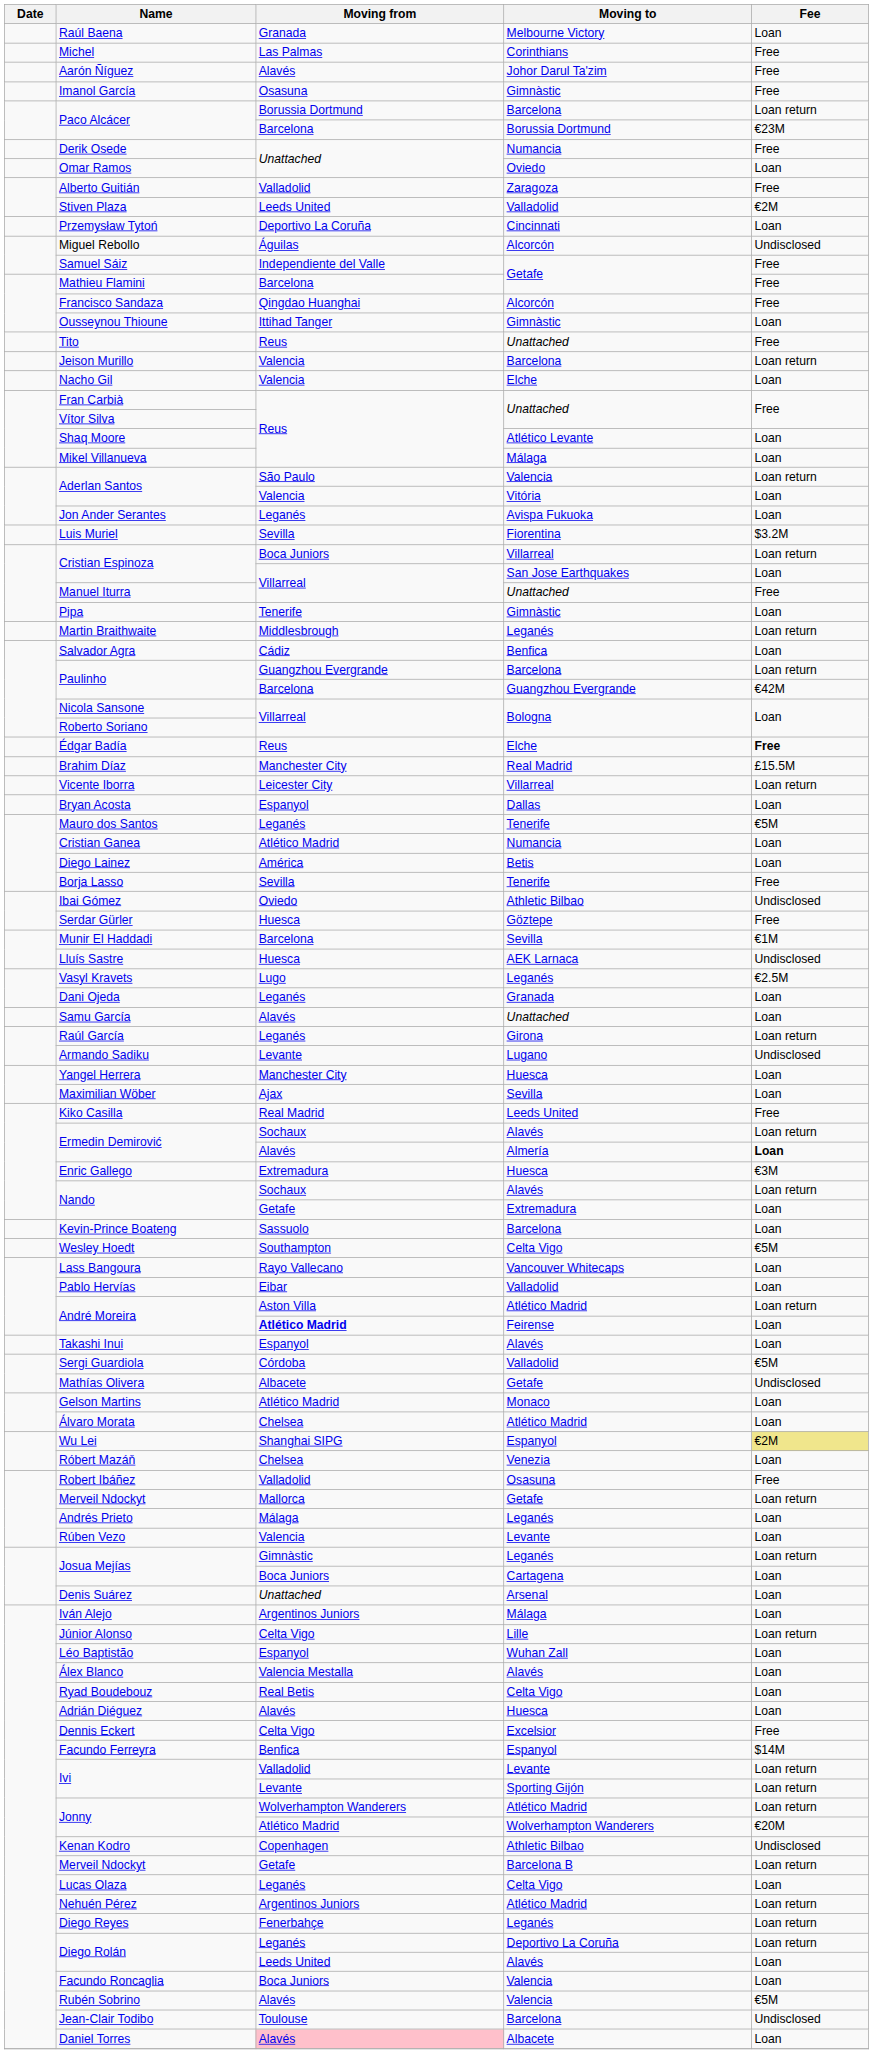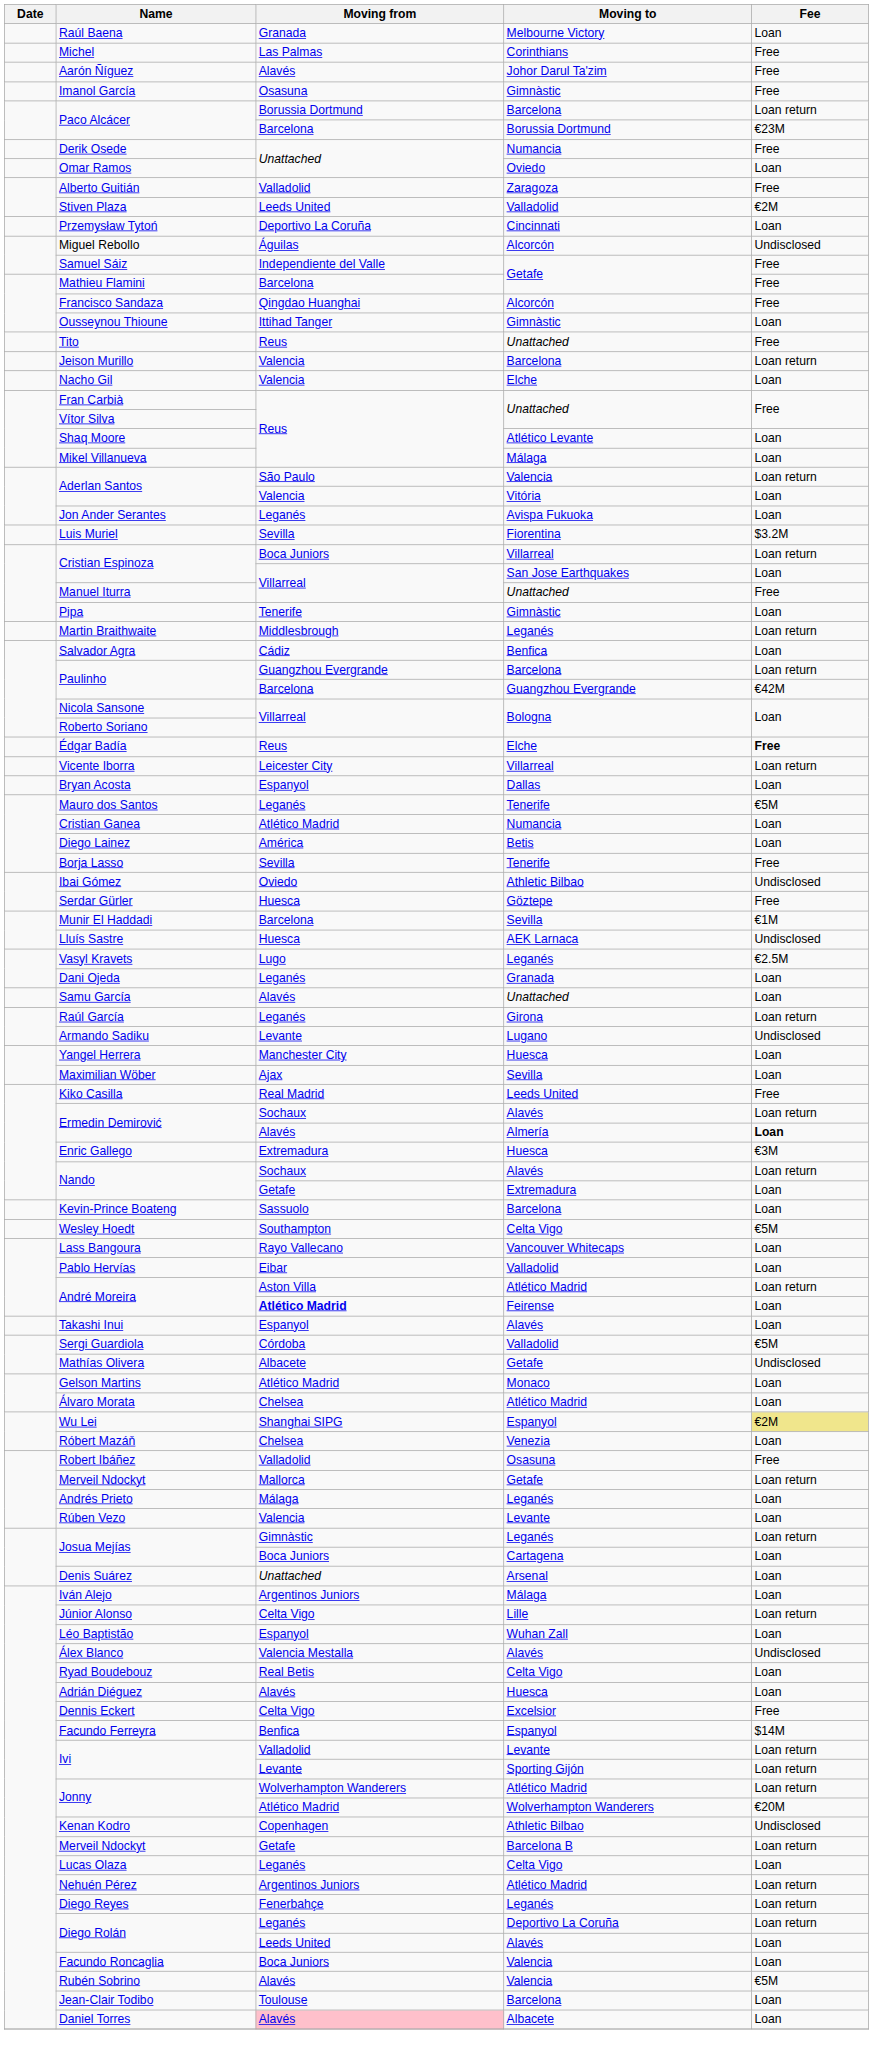 <table class="wikitable sortable" width=90%>
 <tr>
 <th>Date</th>
 <th>Name</th>
 <th>Moving from</th>
 <th>Moving to</th>
 <th>Fee</th>
 </tr>
 <tr>
 <td></td>
 <td> <a href='#'>Raúl Baena</a></td>
 <td> <a href='#'>Granada</a></td>
 <td> <a href='#'>Melbourne Victory</a></td>
 <td>Loan</td>
 </tr>
 <tr>
 <td></td>
 <td> <a href='#'>Michel</a></td>
 <td> <a href='#'>Las Palmas</a></td>
 <td> <a href='#'>Corinthians</a></td>
 <td>Free</td>
 </tr>
 <tr>
 <td></td>
 <td> <a href='#'>Aarón Ñíguez</a></td>
 <td> <a href='#'>Alavés</a></td>
 <td> <a href='#'>Johor Darul Ta'zim</a></td>
 <td>Free</td>
 </tr>
 <tr>
 <td></td>
 <td> <a href='#'>Imanol García</a></td>
 <td> <a href='#'>Osasuna</a></td>
 <td> <a href='#'>Gimnàstic</a></td>
 <td>Free</td>
 </tr>
 <tr>
 <td rowspan=2></td>
 <td rowspan=2> <a href='#'>Paco Alcácer</a></td>
 <td> <a href='#'>Borussia Dortmund</a></td>
 <td> <a href='#'>Barcelona</a></td>
 <td>Loan return</td>
 </tr>
 <tr>
 <td> <a href='#'>Barcelona</a></td>
 <td> <a href='#'>Borussia Dortmund</a></td>
 <td>€23M</td>
 </tr>
 <tr>
 <td></td>
 <td> <a href='#'>Derik Osede</a></td>
 <td rowspan="2"><em>Unattached</em></td>
 <td> <a href='#'>Numancia</a></td>
 <td>Free</td>
 </tr>
 <tr>
 <td></td>
 <td> <a href='#'>Omar Ramos</a></td>
 <td> <a href='#'>Oviedo</a></td>
 <td>Loan</td>
 </tr>
 <tr>
 <td rowspan=2></td>
 <td> <a href='#'>Alberto Guitián</a></td>
 <td> <a href='#'>Valladolid</a></td>
 <td> <a href='#'>Zaragoza</a></td>
 <td>Free</td>
 </tr>
 <tr>
 <td> <a href='#'>Stiven Plaza</a></td>
 <td> <a href='#'>Leeds United</a></td>
 <td> <a href='#'>Valladolid</a></td>
 <td>€2M</td>
 </tr>
 <tr>
 <td></td>
 <td> <a href='#'>Przemysław Tytoń</a></td>
 <td> <a href='#'>Deportivo La Coruña</a></td>
 <td> <a href='#'>Cincinnati</a></td>
 <td>Loan</td>
 </tr>
 <tr>
 <td rowspan=2></td>
 <td> Miguel Rebollo</td>
 <td> <a href='#'>Águilas</a></td>
 <td> <a href='#'>Alcorcón</a></td>
 <td>Undisclosed</td>
 </tr>
 <tr>
 <td> <a href='#'>Samuel Sáiz</a></td>
 <td> <a href='#'>Independiente del Valle</a></td>
 <td rowspan=2> <a href='#'>Getafe</a></td>
 <td>Free</td>
 </tr>
 <tr>
 <td rowspan=3></td>
 <td> <a href='#'>Mathieu Flamini</a></td>
 <td> <a href='#'>Barcelona</a></td>
 <td>Free</td>
 </tr>
 <tr>
 <td> <a href='#'>Francisco Sandaza</a></td>
 <td> <a href='#'>Qingdao Huanghai</a></td>
 <td> <a href='#'>Alcorcón</a></td>
 <td>Free</td>
 </tr>
 <tr>
 <td> <a href='#'>Ousseynou Thioune</a></td>
 <td> <a href='#'>Ittihad Tanger</a></td>
 <td> <a href='#'>Gimnàstic</a></td>
 <td>Loan</td>
 </tr>
 <tr>
 <td></td>
 <td> <a href='#'>Tito</a></td>
 <td> <a href='#'>Reus</a></td>
 <td><em>Unattached</em></td>
 <td>Free</td>
 </tr>
 <tr>
 <td></td>
 <td> <a href='#'>Jeison Murillo</a></td>
 <td> <a href='#'>Valencia</a></td>
 <td> <a href='#'>Barcelona</a></td>
 <td>Loan return</td>
 </tr>
 <tr>
 <td></td>
 <td> <a href='#'>Nacho Gil</a></td>
 <td> <a href='#'>Valencia</a></td>
 <td> <a href='#'>Elche</a></td>
 <td>Loan</td>
 </tr>
 <tr>
 <td rowspan=4></td>
 <td> <a href='#'>Fran Carbià</a></td>
 <td rowspan=4> <a href='#'>Reus</a></td>
 <td rowspan=2><em>Unattached</em></td>
 <td rowspan=2>Free</td>
 </tr>
 <tr>
 <td> <a href='#'>Vítor Silva</a></td>
 </tr>
 <tr>
 <td> <a href='#'>Shaq Moore</a></td>
 <td> <a href='#'>Atlético Levante</a></td>
 <td>Loan</td>
 </tr>
 <tr>
 <td> <a href='#'>Mikel Villanueva</a></td>
 <td> <a href='#'>Málaga</a></td>
 <td>Loan</td>
 </tr>
 <tr>
 <td rowspan=3></td>
 <td rowspan=2> <a href='#'>Aderlan Santos</a></td>
 <td> <a href='#'>São Paulo</a></td>
 <td> <a href='#'>Valencia</a></td>
 <td>Loan return</td>
 </tr>
 <tr>
 <td> <a href='#'>Valencia</a></td>
 <td> <a href='#'>Vitória</a></td>
 <td>Loan</td>
 </tr>
 <tr>
 <td> <a href='#'>Jon Ander Serantes</a></td>
 <td> <a href='#'>Leganés</a></td>
 <td> <a href='#'>Avispa Fukuoka</a></td>
 <td>Loan</td>
 </tr>
 <tr>
 <td></td>
 <td> <a href='#'>Luis Muriel</a></td>
 <td> <a href='#'>Sevilla</a></td>
 <td> <a href='#'>Fiorentina</a></td>
 <td>$3.2M</td>
 </tr>
 <tr>
 <td rowspan=4></td>
 <td rowspan=2> <a href='#'>Cristian Espinoza</a></td>
 <td> <a href='#'>Boca Juniors</a></td>
 <td> <a href='#'>Villarreal</a></td>
 <td>Loan return</td>
 </tr>
 <tr>
 <td rowspan=2> <a href='#'>Villarreal</a></td>
 <td> <a href='#'>San Jose Earthquakes</a></td>
 <td>Loan</td>
 </tr>
 <tr>
 <td> <a href='#'>Manuel Iturra</a></td>
 <td><em>Unattached</em></td>
 <td>Free</td>
 </tr>
 <tr>
 <td> <a href='#'>Pipa</a></td>
 <td> <a href='#'>Tenerife</a></td>
 <td> <a href='#'>Gimnàstic</a></td>
 <td>Loan</td>
 </tr>
 <tr>
 <td></td>
 <td> <a href='#'>Martin Braithwaite</a></td>
 <td> <a href='#'>Middlesbrough</a></td>
 <td> <a href='#'>Leganés</a></td>
 <td>Loan return</td>
 </tr>
 <tr>
 <td rowspan=5></td>
 <td> <a href='#'>Salvador Agra</a></td>
 <td> <a href='#'>Cádiz</a></td>
 <td> <a href='#'>Benfica</a></td>
 <td>Loan</td>
 </tr>
 <tr>
 <td rowspan=2> <a href='#'>Paulinho</a></td>
 <td> <a href='#'>Guangzhou Evergrande</a></td>
 <td> <a href='#'>Barcelona</a></td>
 <td>Loan return</td>
 </tr>
 <tr>
 <td> <a href='#'>Barcelona</a></td>
 <td> <a href='#'>Guangzhou Evergrande</a></td>
 <td>€42M</td>
 </tr>
 <tr>
 <td> <a href='#'>Nicola Sansone</a></td>
 <td rowspan=2> <a href='#'>Villarreal</a></td>
 <td rowspan=2> <a href='#'>Bologna</a></td>
 <td rowspan=2>Loan</td>
 </tr>
 <tr>
 <td> <a href='#'>Roberto Soriano</a></td>
 </tr>
 <tr>
 <td></td>
 <td> <a href='#'>Édgar Badía</a></td>
 <td> <a href='#'>Reus</a></td>
 <td> <a href='#'>Elche</a></td>
 <td><strong>Free</strong></td>
-</tr>
-<tr>
-<td></td>
-<td> <a href='#'>Brahim Díaz</a></td>
-<td> <a href='#'>Manchester City</a></td>
-<td> <a href='#'>Real Madrid</a></td>
-<td>£15.5M</td>
 </tr>
 <tr>
 <td></td>
 <td> <a href='#'>Vicente Iborra</a></td>
 <td> <a href='#'>Leicester City</a></td>
 <td> <a href='#'>Villarreal</a></td>
 <td>Loan return</td>
 </tr>
 <tr>
 <td></td>
 <td> <a href='#'>Bryan Acosta</a></td>
 <td> <a href='#'>Espanyol</a></td>
 <td> <a href='#'>Dallas</a></td>
 <td>Loan</td>
 </tr>
 <tr>
 <td rowspan=4></td>
 <td> <a href='#'>Mauro dos Santos</a></td>
 <td> <a href='#'>Leganés</a></td>
 <td> <a href='#'>Tenerife</a></td>
 <td>€5M</td>
 </tr>
 <tr>
 <td> <a href='#'>Cristian Ganea</a></td>
 <td> <a href='#'>Atlético Madrid</a></td>
 <td> <a href='#'>Numancia</a></td>
 <td>Loan</td>
 </tr>
 <tr>
 <td> <a href='#'>Diego Lainez</a></td>
 <td> <a href='#'>América</a></td>
 <td> <a href='#'>Betis</a></td>
 <td>Loan</td>
 </tr>
 <tr>
 <td> <a href='#'>Borja Lasso</a></td>
 <td> <a href='#'>Sevilla</a></td>
 <td> <a href='#'>Tenerife</a></td>
 <td>Free</td>
 </tr>
 <tr>
 <td rowspan=2></td>
 <td> <a href='#'>Ibai Gómez</a></td>
 <td> <a href='#'>Oviedo</a></td>
 <td> <a href='#'>Athletic Bilbao</a></td>
 <td>Undisclosed</td>
 </tr>
 <tr>
 <td> <a href='#'>Serdar Gürler</a></td>
 <td> <a href='#'>Huesca</a></td>
 <td> <a href='#'>Göztepe</a></td>
 <td>Free</td>
 </tr>
 <tr>
 <td rowspan=2></td>
 <td> <a href='#'>Munir El Haddadi</a></td>
 <td> <a href='#'>Barcelona</a></td>
 <td> <a href='#'>Sevilla</a></td>
 <td>€1M</td>
 </tr>
 <tr>
 <td> <a href='#'>Lluís Sastre</a></td>
 <td> <a href='#'>Huesca</a></td>
 <td> <a href='#'>AEK Larnaca</a></td>
 <td>Undisclosed</td>
 </tr>
 <tr>
 <td rowspan=2></td>
 <td> <a href='#'>Vasyl Kravets</a></td>
 <td> <a href='#'>Lugo</a></td>
 <td> <a href='#'>Leganés</a></td>
 <td>€2.5M</td>
 </tr>
 <tr>
 <td> <a href='#'>Dani Ojeda</a></td>
 <td> <a href='#'>Leganés</a></td>
 <td> <a href='#'>Granada</a></td>
 <td>Loan</td>
 </tr>
 <tr>
 <td></td>
 <td> <a href='#'>Samu García</a></td>
 <td> <a href='#'>Alavés</a></td>
 <td><em>Unattached</em></td>
 <td>Loan</td>
 </tr>
 <tr>
 <td rowspan=2></td>
 <td> <a href='#'>Raúl García</a></td>
 <td> <a href='#'>Leganés</a></td>
 <td> <a href='#'>Girona</a></td>
 <td>Loan return</td>
 </tr>
 <tr>
 <td> <a href='#'>Armando Sadiku</a></td>
 <td> <a href='#'>Levante</a></td>
 <td> <a href='#'>Lugano</a></td>
 <td>Undisclosed</td>
 </tr>
 <tr>
 <td rowspan=2></td>
 <td> <a href='#'>Yangel Herrera</a></td>
 <td> <a href='#'>Manchester City</a></td>
 <td> <a href='#'>Huesca</a></td>
 <td>Loan</td>
 </tr>
 <tr>
 <td> <a href='#'>Maximilian Wöber</a></td>
 <td> <a href='#'>Ajax</a></td>
 <td> <a href='#'>Sevilla</a></td>
 <td>Loan</td>
 </tr>
 <tr>
 <td rowspan=6></td>
 <td> <a href='#'>Kiko Casilla</a></td>
 <td> <a href='#'>Real Madrid</a></td>
 <td> <a href='#'>Leeds United</a></td>
 <td>Free</td>
 </tr>
 <tr>
 <td rowspan=2> <a href='#'>Ermedin Demirović</a></td>
 <td> <a href='#'>Sochaux</a></td>
 <td> <a href='#'>Alavés</a></td>
 <td>Loan return</td>
 </tr>
 <tr>
 <td> <a href='#'>Alavés</a></td>
 <td> <a href='#'>Almería</a></td>
 <td><strong>Loan</strong></td>
 </tr>
 <tr>
 <td> <a href='#'>Enric Gallego</a></td>
 <td> <a href='#'>Extremadura</a></td>
 <td> <a href='#'>Huesca</a></td>
 <td>€3M</td>
 </tr>
 <tr>
 <td rowspan=2> <a href='#'>Nando</a></td>
 <td> <a href='#'>Sochaux</a></td>
 <td> <a href='#'>Alavés</a></td>
 <td>Loan return</td>
 </tr>
 <tr>
 <td> <a href='#'>Getafe</a></td>
 <td> <a href='#'>Extremadura</a></td>
 <td>Loan</td>
 </tr>
 <tr>
 <td></td>
 <td> <a href='#'>Kevin-Prince Boateng</a></td>
 <td> <a href='#'>Sassuolo</a></td>
 <td> <a href='#'>Barcelona</a></td>
 <td>Loan</td>
 </tr>
 <tr>
 <td></td>
 <td> <a href='#'>Wesley Hoedt</a></td>
 <td> <a href='#'>Southampton</a></td>
 <td> <a href='#'>Celta Vigo</a></td>
 <td>€5M</td>
 </tr>
 <tr>
 <td rowspan=4></td>
 <td> <a href='#'>Lass Bangoura</a></td>
 <td> <a href='#'>Rayo Vallecano</a></td>
 <td> <a href='#'>Vancouver Whitecaps</a></td>
 <td>Loan</td>
 </tr>
 <tr>
 <td> <a href='#'>Pablo Hervías</a></td>
 <td> <a href='#'>Eibar</a></td>
 <td> <a href='#'>Valladolid</a></td>
 <td>Loan</td>
 </tr>
 <tr>
 <td rowspan=2> <a href='#'>André Moreira</a></td>
 <td> <a href='#'>Aston Villa</a></td>
 <td> <a href='#'>Atlético Madrid</a></td>
 <td>Loan return</td>
 </tr>
 <tr>
 <td><strong> <a href='#'>Atlético Madrid</a></strong></td>
 <td> <a href='#'>Feirense</a></td>
 <td>Loan</td>
 </tr>
 <tr>
 <td></td>
 <td> <a href='#'>Takashi Inui</a></td>
 <td> <a href='#'>Espanyol</a></td>
 <td> <a href='#'>Alavés</a></td>
 <td>Loan</td>
 </tr>
 <tr>
 <td rowspan=2></td>
 <td> <a href='#'>Sergi Guardiola</a></td>
 <td> <a href='#'>Córdoba</a></td>
 <td> <a href='#'>Valladolid</a></td>
 <td>€5M</td>
 </tr>
 <tr>
 <td> <a href='#'>Mathías Olivera</a></td>
 <td> <a href='#'>Albacete</a></td>
 <td> <a href='#'>Getafe</a></td>
 <td>Undisclosed</td>
 </tr>
 <tr>
 <td rowspan=2></td>
 <td> <a href='#'>Gelson Martins</a></td>
 <td> <a href='#'>Atlético Madrid</a></td>
 <td> <a href='#'>Monaco</a></td>
 <td>Loan</td>
 </tr>
 <tr>
 <td> <a href='#'>Álvaro Morata</a></td>
 <td> <a href='#'>Chelsea</a></td>
 <td> <a href='#'>Atlético Madrid</a></td>
 <td>Loan</td>
 </tr>
 <tr>
 <td rowspan=2></td>
 <td> <a href='#'>Wu Lei</a></td>
 <td> <a href='#'>Shanghai SIPG</a></td>
 <td> <a href='#'>Espanyol</a></td>
 <td style="background: khaki;">€2M</td>
 </tr>
 <tr>
 <td> <a href='#'>Róbert Mazáň</a></td>
 <td> <a href='#'>Chelsea</a></td>
 <td> <a href='#'>Venezia</a></td>
 <td>Loan</td>
 </tr>
 <tr>
 <td rowspan=4></td>
 <td> <a href='#'>Robert Ibáñez</a></td>
 <td> <a href='#'>Valladolid</a></td>
 <td> <a href='#'>Osasuna</a></td>
 <td>Free</td>
 </tr>
 <tr>
 <td> <a href='#'>Merveil Ndockyt</a></td>
 <td> <a href='#'>Mallorca</a></td>
 <td> <a href='#'>Getafe</a></td>
 <td>Loan return</td>
 </tr>
 <tr>
 <td> <a href='#'>Andrés Prieto</a></td>
 <td> <a href='#'>Málaga</a></td>
 <td> <a href='#'>Leganés</a></td>
 <td>Loan</td>
 </tr>
 <tr>
 <td> <a href='#'>Rúben Vezo</a></td>
 <td> <a href='#'>Valencia</a></td>
 <td> <a href='#'>Levante</a></td>
 <td>Loan</td>
 </tr>
 <tr>
 <td rowspan=3></td>
 <td rowspan=2> <a href='#'>Josua Mejías</a></td>
 <td> <a href='#'>Gimnàstic</a></td>
 <td> <a href='#'>Leganés</a></td>
 <td>Loan return</td>
 </tr>
 <tr>
 <td> <a href='#'>Boca Juniors</a></td>
 <td> <a href='#'>Cartagena</a></td>
 <td>Loan</td>
 </tr>
 <tr>
 <td> <a href='#'>Denis Suárez</a></td>
 <td><em>Unattached</em></td>
 <td> <a href='#'>Arsenal</a></td>
 <td>Loan</td>
 </tr>
 <tr>
 <td rowspan=23></td>
 <td> <a href='#'>Iván Alejo</a></td>
 <td> <a href='#'>Argentinos Juniors</a></td>
 <td> <a href='#'>Málaga</a></td>
 <td>Loan</td>
 </tr>
 <tr>
 <td> <a href='#'>Júnior Alonso</a></td>
 <td> <a href='#'>Celta Vigo</a></td>
 <td> <a href='#'>Lille</a></td>
 <td>Loan return</td>
 </tr>
 <tr>
 <td> <a href='#'>Léo Baptistão</a></td>
 <td> <a href='#'>Espanyol</a></td>
 <td> <a href='#'>Wuhan Zall</a></td>
 <td>Loan</td>
 </tr>
 <tr>
 <td> <a href='#'>Álex Blanco</a></td>
 <td> <a href='#'>Valencia Mestalla</a></td>
 <td> <a href='#'>Alavés</a></td>
-<td>Loan</td>
+<td>Undisclosed</td>
 </tr>
 <tr>
 <td> <a href='#'>Ryad Boudebouz</a></td>
 <td> <a href='#'>Real Betis</a></td>
 <td> <a href='#'>Celta Vigo</a></td>
 <td>Loan</td>
 </tr>
 <tr>
 <td> <a href='#'>Adrián Diéguez</a></td>
 <td> <a href='#'>Alavés</a></td>
 <td> <a href='#'>Huesca</a></td>
 <td>Loan</td>
 </tr>
 <tr>
 <td> <a href='#'>Dennis Eckert</a></td>
 <td> <a href='#'>Celta Vigo</a></td>
 <td> <a href='#'>Excelsior</a></td>
 <td>Free</td>
 </tr>
 <tr>
 <td> <a href='#'>Facundo Ferreyra</a></td>
 <td> <a href='#'>Benfica</a></td>
 <td> <a href='#'>Espanyol</a></td>
 <td>$14M</td>
 </tr>
 <tr>
 <td rowspan=2> <a href='#'>Ivi</a></td>
 <td> <a href='#'>Valladolid</a></td>
 <td> <a href='#'>Levante</a></td>
 <td>Loan return</td>
 </tr>
 <tr>
 <td> <a href='#'>Levante</a></td>
 <td> <a href='#'>Sporting Gijón</a></td>
 <td>Loan return</td>
 </tr>
 <tr>
 <td rowspan=2> <a href='#'>Jonny</a></td>
 <td> <a href='#'>Wolverhampton Wanderers</a></td>
 <td> <a href='#'>Atlético Madrid</a></td>
 <td>Loan return</td>
 </tr>
 <tr>
 <td> <a href='#'>Atlético Madrid</a></td>
 <td> <a href='#'>Wolverhampton Wanderers</a></td>
 <td>€20M</td>
 </tr>
 <tr>
 <td> <a href='#'>Kenan Kodro</a></td>
 <td> <a href='#'>Copenhagen</a></td>
 <td> <a href='#'>Athletic Bilbao</a></td>
 <td>Undisclosed</td>
 </tr>
 <tr>
 <td> <a href='#'>Merveil Ndockyt</a></td>
 <td> <a href='#'>Getafe</a></td>
 <td> <a href='#'>Barcelona B</a></td>
 <td>Loan return</td>
 </tr>
 <tr>
 <td> <a href='#'>Lucas Olaza</a></td>
 <td> <a href='#'>Leganés</a></td>
 <td> <a href='#'>Celta Vigo</a></td>
 <td>Loan</td>
 </tr>
 <tr>
 <td> <a href='#'>Nehuén Pérez</a></td>
 <td> <a href='#'>Argentinos Juniors</a></td>
 <td> <a href='#'>Atlético Madrid</a></td>
 <td>Loan return</td>
 </tr>
 <tr>
 <td> <a href='#'>Diego Reyes</a></td>
 <td> <a href='#'>Fenerbahçe</a></td>
 <td> <a href='#'>Leganés</a></td>
 <td>Loan return</td>
 </tr>
 <tr>
 <td rowspan=2> <a href='#'>Diego Rolán</a></td>
 <td> <a href='#'>Leganés</a></td>
 <td> <a href='#'>Deportivo La Coruña</a></td>
 <td>Loan return</td>
 </tr>
 <tr>
 <td> <a href='#'>Leeds United</a></td>
 <td> <a href='#'>Alavés</a></td>
 <td>Loan</td>
 </tr>
 <tr>
 <td> <a href='#'>Facundo Roncaglia</a></td>
 <td> <a href='#'>Boca Juniors</a></td>
 <td> <a href='#'>Valencia</a></td>
 <td>Loan</td>
 </tr>
 <tr>
 <td> <a href='#'>Rubén Sobrino</a></td>
 <td> <a href='#'>Alavés</a></td>
 <td> <a href='#'>Valencia</a></td>
 <td>€5M</td>
 </tr>
 <tr>
 <td> <a href='#'>Jean-Clair Todibo</a></td>
 <td> <a href='#'>Toulouse</a></td>
 <td> <a href='#'>Barcelona</a></td>
-<td>Undisclosed</td>
+<td>Loan</td>
 </tr>
 <tr>
 <td> <a href='#'>Daniel Torres</a></td>
 <td style="background: pink;"> <a href='#'>Alavés</a></td>
 <td> <a href='#'>Albacete</a></td>
 <td>Loan</td>
 </tr>
 <tr>
 </tr>
 </table>
